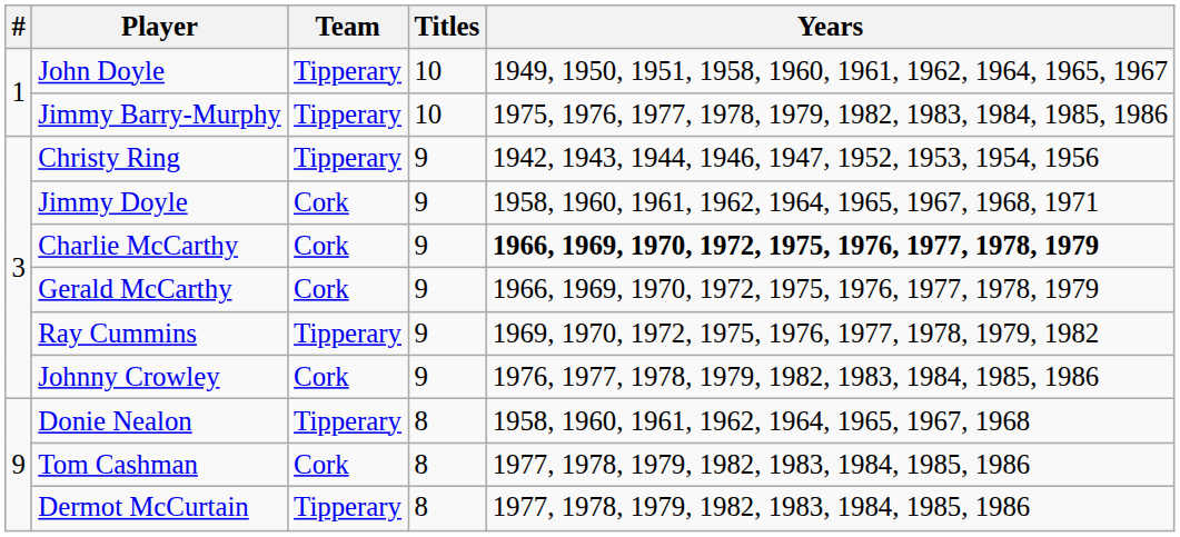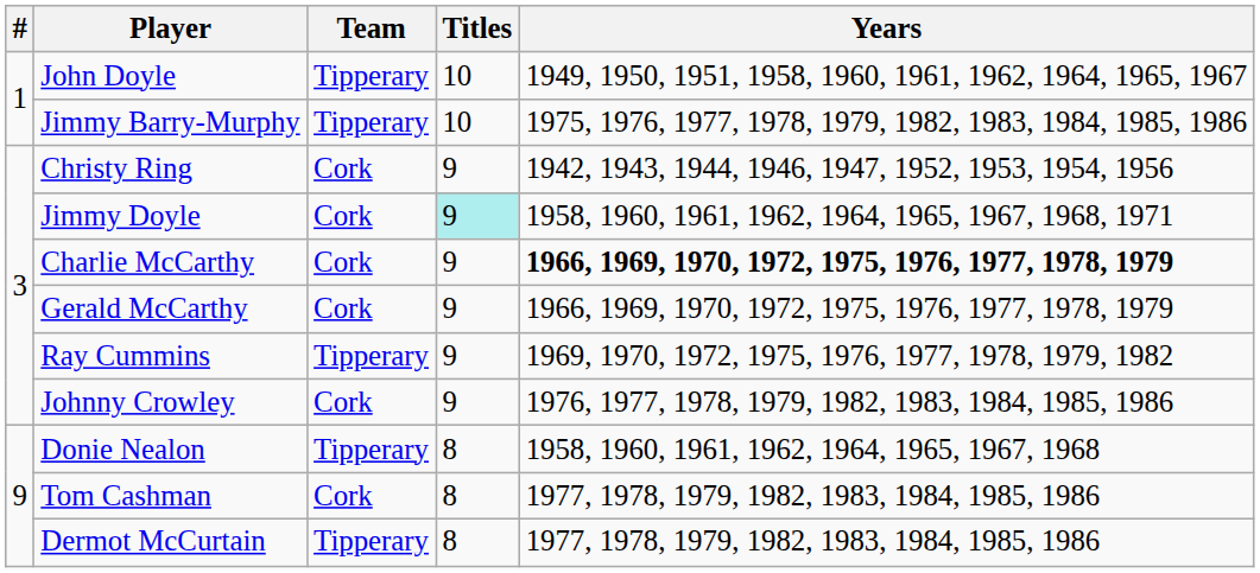 <table class="wikitable">
 <tr>
 <th>#</th>
 <th>Player</th>
 <th>Team</th>
 <th>Titles</th>
 <th>Years</th>
 </tr>
 <tr>
 <td rowspan="2" style="text-align:center;">1</td>
 <td><a href='#'>John Doyle</a></td>
 <td><a href='#'>Tipperary</a></td>
 <td>10</td>
 <td>1949, 1950, 1951, 1958, 1960, 1961, 1962, 1964, 1965, 1967</td>
 </tr>
 <tr>
 <td><a href='#'>Jimmy Barry-Murphy</a></td>
 <td><a href='#'>Tipperary</a></td>
 <td>10</td>
 <td>1975, 1976, 1977, 1978, 1979, 1982, 1983, 1984, 1985, 1986</td>
 </tr>
 <tr>
 <td rowspan="6" style="text-align:center;">3</td>
 <td><a href='#'>Christy Ring</a></td>
-<td><a href='#'>Tipperary</a></td>
+<td><a href='#'>Cork</a></td>
 <td>9</td>
 <td>1942, 1943, 1944, 1946, 1947, 1952, 1953, 1954, 1956</td>
 </tr>
 <tr>
 <td><a href='#'>Jimmy Doyle</a></td>
 <td><a href='#'>Cork</a></td>
-<td>9</td>
+<td style="background: paleturquoise;">9</td>
 <td>1958, 1960, 1961, 1962, 1964, 1965, 1967, 1968, 1971</td>
 </tr>
 <tr>
 <td><a href='#'>Charlie McCarthy</a></td>
 <td><a href='#'>Cork</a></td>
 <td>9</td>
 <td><strong>1966, 1969, 1970, 1972, 1975, 1976, 1977, 1978, 1979</strong></td>
 </tr>
 <tr>
 <td><a href='#'>Gerald McCarthy</a></td>
 <td><a href='#'>Cork</a></td>
 <td>9</td>
 <td>1966, 1969, 1970, 1972, 1975, 1976, 1977, 1978, 1979</td>
 </tr>
 <tr>
 <td><a href='#'>Ray Cummins</a></td>
 <td><a href='#'>Tipperary</a></td>
 <td>9</td>
 <td>1969, 1970, 1972, 1975, 1976, 1977, 1978, 1979, 1982</td>
 </tr>
 <tr>
 <td><a href='#'>Johnny Crowley</a></td>
 <td><a href='#'>Cork</a></td>
 <td>9</td>
 <td>1976, 1977, 1978, 1979, 1982, 1983, 1984, 1985, 1986</td>
 </tr>
 <tr>
 <td rowspan="3" style="text-align:center;">9</td>
 <td><a href='#'>Donie Nealon</a></td>
 <td><a href='#'>Tipperary</a></td>
 <td>8</td>
 <td>1958, 1960, 1961, 1962, 1964, 1965, 1967, 1968</td>
 </tr>
 <tr>
 <td><a href='#'>Tom Cashman</a></td>
 <td><a href='#'>Cork</a></td>
 <td>8</td>
 <td>1977, 1978, 1979, 1982, 1983, 1984, 1985, 1986</td>
 </tr>
 <tr>
 <td><a href='#'>Dermot McCurtain</a></td>
 <td><a href='#'>Tipperary</a></td>
 <td>8</td>
 <td>1977, 1978, 1979, 1982, 1983, 1984, 1985, 1986</td>
 </tr>
 </table>
